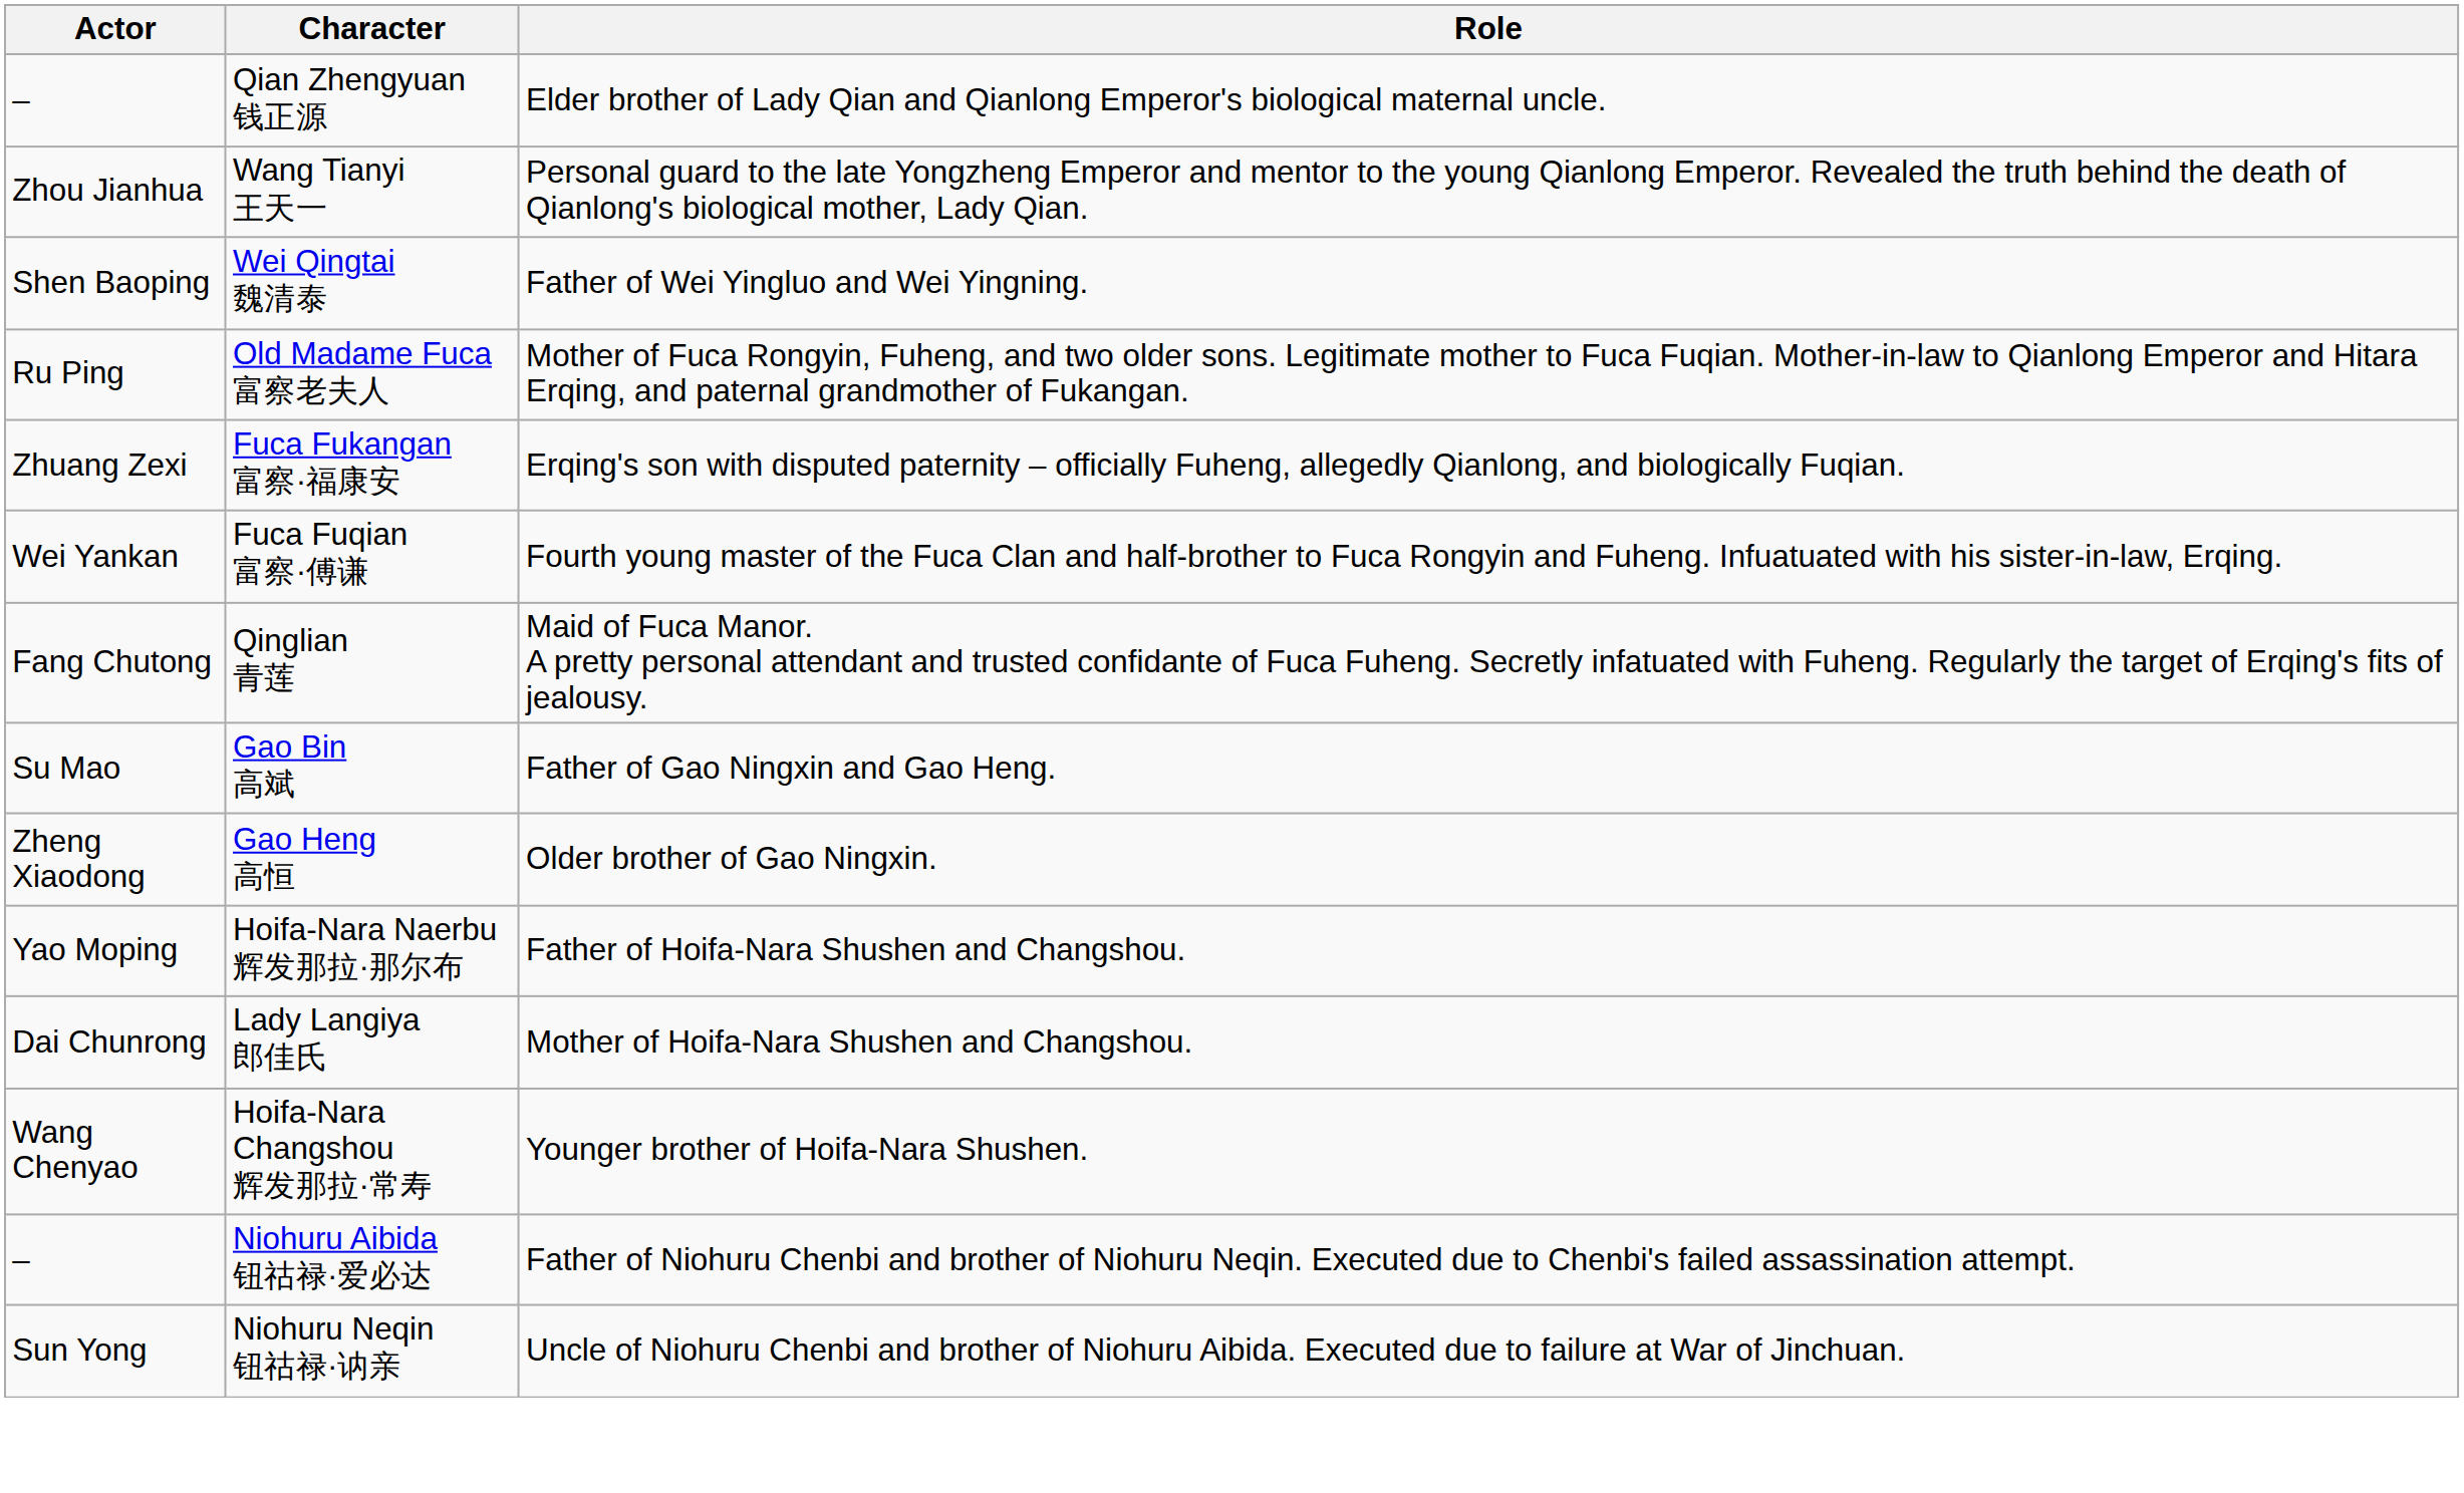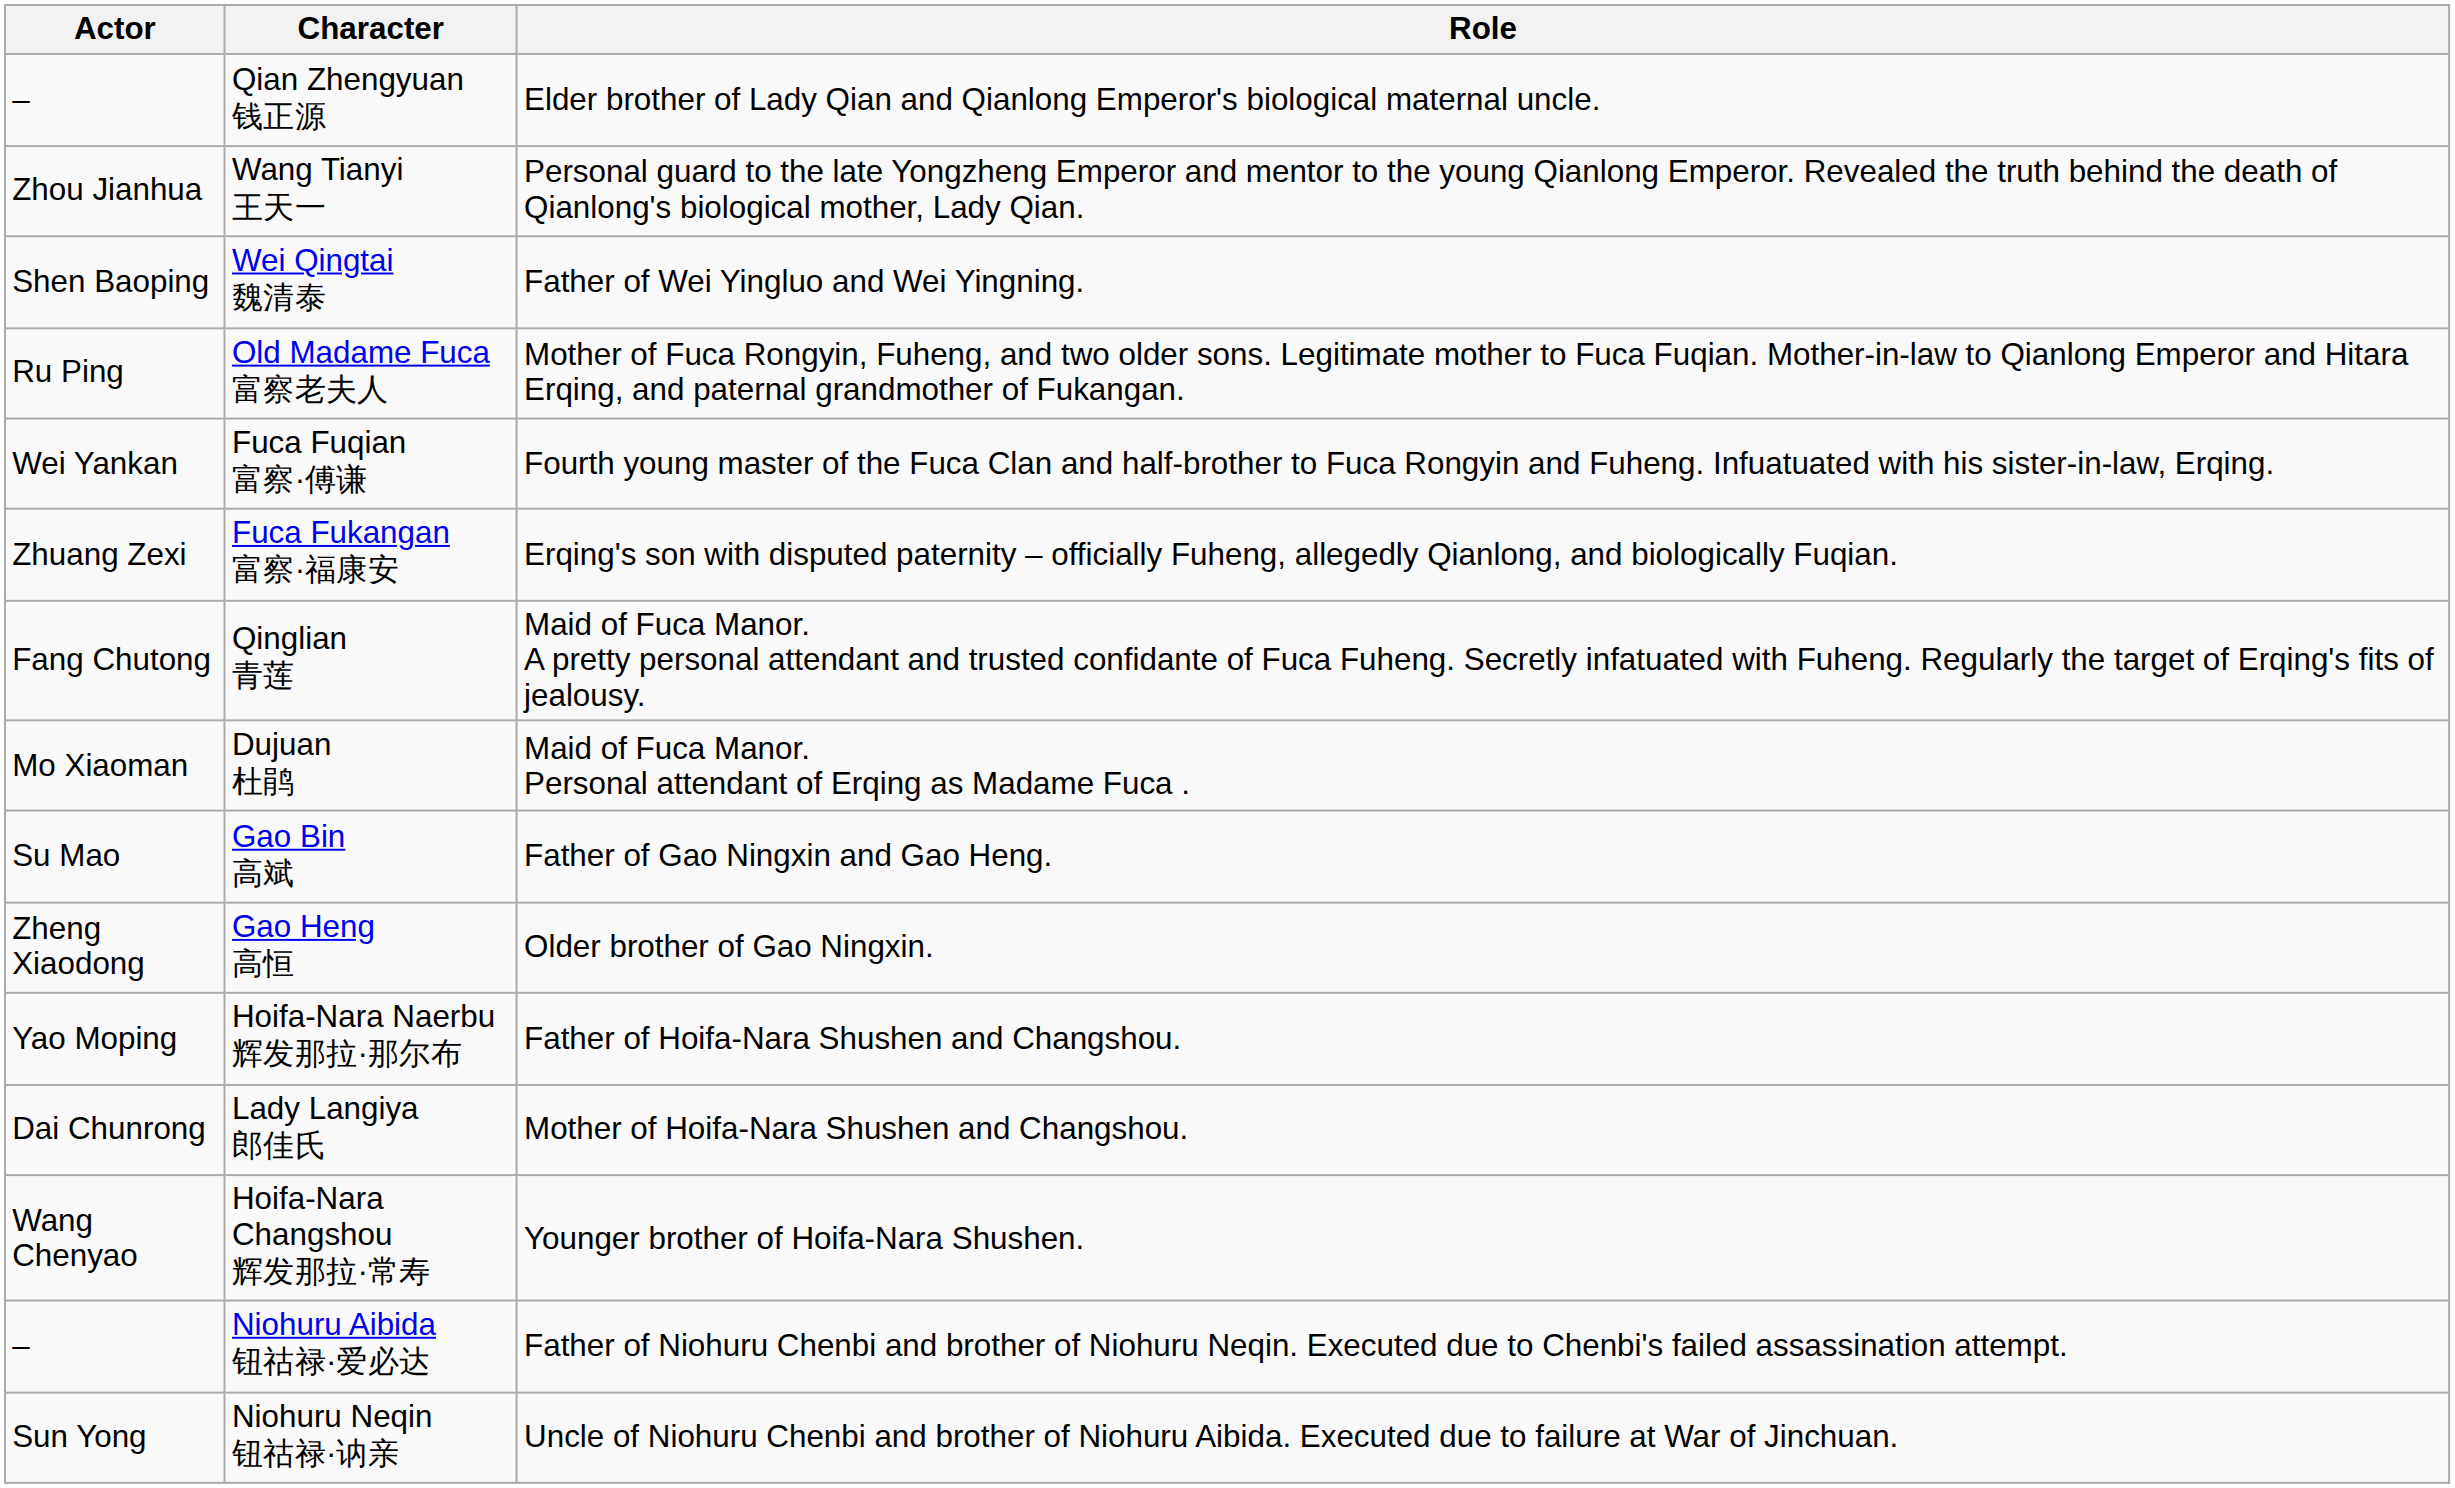 <table class="wikitable">
 <tr>
 <th>Actor</th>
 <th>Character</th>
 <th>Role</th>
 </tr>
 <tr>
 <td>–</td>
 <td>Qian Zhengyuan<br>钱正源</td>
 <td>Elder brother of Lady Qian and Qianlong Emperor's biological maternal uncle.</td>
 </tr>
 <tr>
 <td>Zhou Jianhua</td>
 <td>Wang Tianyi<br>王天一</td>
 <td>Personal guard to the late Yongzheng Emperor and mentor to the young Qianlong Emperor. Revealed the truth behind the death of Qianlong's biological mother, Lady Qian.</td>
 </tr>
 <tr>
 <td>Shen Baoping</td>
 <td><a href='#'>Wei Qingtai</a><br>魏清泰</td>
 <td>Father of Wei Yingluo and Wei Yingning.</td>
 </tr>
 <tr>
 <td>Ru Ping</td>
 <td><a href='#'>Old Madame Fuca</a><br>富察老夫人</td>
 <td>Mother of Fuca Rongyin, Fuheng, and two older sons. Legitimate mother to Fuca Fuqian. Mother-in-law to Qianlong Emperor and Hitara Erqing, and paternal grandmother of Fukangan.</td>
 </tr>
 <tr>
+<td>Wei Yankan</td>
+<td>Fuca Fuqian<br>富察·傅谦</td>
+<td>Fourth young master of the Fuca Clan and half-brother to Fuca Rongyin and Fuheng. Infuatuated with his sister-in-law, Erqing.</td>
+</tr>
+<tr>
 <td>Zhuang Zexi</td>
 <td><a href='#'>Fuca Fukangan</a><br>富察·福康安</td>
 <td>Erqing's son with disputed paternity – officially Fuheng, allegedly Qianlong, and biologically Fuqian.</td>
 </tr>
 <tr>
-<td>Wei Yankan</td>
-<td>Fuca Fuqian<br>富察·傅谦</td>
-<td>Fourth young master of the Fuca Clan and half-brother to Fuca Rongyin and Fuheng. Infuatuated with his sister-in-law, Erqing.</td>
-</tr>
-<tr>
 <td>Fang Chutong</td>
 <td>Qinglian<br>青莲</td>
 <td>Maid of Fuca Manor.<br>A pretty personal attendant and trusted confidante of Fuca Fuheng. Secretly infatuated with Fuheng. Regularly the target of Erqing's fits of jealousy.</td>
+</tr>
+<tr>
+<td>Mo Xiaoman</td>
+<td>Dujuan<br>杜鹃</td>
+<td>Maid of Fuca Manor.<br>Personal attendant of Erqing as Madame Fuca .</td>
 </tr>
 <tr>
 <td>Su Mao</td>
 <td><a href='#'>Gao Bin</a><br>高斌</td>
 <td>Father of Gao Ningxin and Gao Heng.</td>
 </tr>
 <tr>
 <td>Zheng Xiaodong</td>
 <td><a href='#'>Gao Heng</a><br>高恒</td>
 <td>Older brother of Gao Ningxin.</td>
 </tr>
 <tr>
 <td>Yao Moping</td>
 <td>Hoifa-Nara Naerbu<br>辉发那拉·那尔布</td>
 <td>Father of Hoifa-Nara Shushen and Changshou.</td>
 </tr>
 <tr>
 <td>Dai Chunrong</td>
 <td>Lady Langiya<br>郎佳氏</td>
 <td>Mother of Hoifa-Nara Shushen and Changshou.</td>
 </tr>
 <tr>
 <td>Wang Chenyao</td>
 <td>Hoifa-Nara Changshou<br>辉发那拉·常寿</td>
 <td>Younger brother of Hoifa-Nara Shushen.</td>
 </tr>
 <tr>
 <td>–</td>
 <td><a href='#'>Niohuru Aibida</a><br>钮祜禄·爱必达</td>
 <td>Father of Niohuru Chenbi and brother of Niohuru Neqin. Executed due to Chenbi's failed assassination attempt.</td>
 </tr>
 <tr>
 <td>Sun Yong</td>
 <td>Niohuru Neqin<br>钮祜禄·讷亲</td>
 <td>Uncle of Niohuru Chenbi and brother of Niohuru Aibida. Executed due to failure at War of Jinchuan.</td>
 </tr>
 </table>
